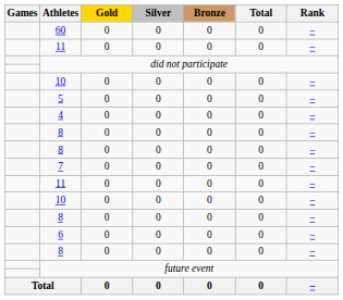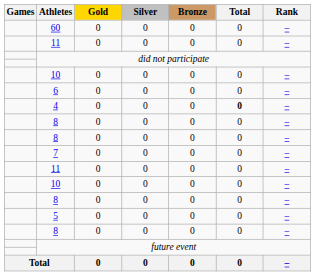 <table class="wikitable" style="text-align:center; font-size:90%;">
 <tr>
 <th>Games</th>
 <th>Athletes</th>
 <td style="background:gold; width:4.5em; font-weight:bold;">Gold</td>
 <td style="background:silver; width:4.5em; font-weight:bold;">Silver</td>
 <td style="background:#cc9966; width:4.5em; font-weight:bold;">Bronze</td>
 <th style="width:4.5em; font-weight:bold;">Total</th>
 <th style="width:4.5em; font-weight:bold;">Rank</th>
 </tr>
 <tr>
 <td align=left></td>
 <td><a href='#'>60</a></td>
 <td>0</td>
 <td>0</td>
 <td>0</td>
 <td>0</td>
 <td><a href='#'>–</a></td>
 </tr>
 <tr>
 <td align=left></td>
 <td><a href='#'>11</a></td>
 <td>0</td>
 <td>0</td>
 <td>0</td>
 <td>0</td>
 <td><a href='#'>–</a></td>
 </tr>
 <tr>
 <td align=left></td>
 <td colspan=6; rowspan=2><em>did not participate</em></td>
 </tr>
 <tr>
 <td align=left></td>
 </tr>
 <tr>
 <td align=left></td>
 <td><a href='#'>10</a></td>
 <td>0</td>
 <td>0</td>
 <td>0</td>
 <td>0</td>
 <td><a href='#'>–</a></td>
 </tr>
 <tr>
 <td align=left></td>
-<td><a href='#'>5</a></td>
+<td><a href='#'>6</a></td>
 <td>0</td>
 <td>0</td>
 <td>0</td>
 <td>0</td>
 <td><a href='#'>–</a></td>
 </tr>
 <tr>
 <td align=left></td>
 <td><a href='#'>4</a></td>
 <td>0</td>
 <td>0</td>
 <td>0</td>
-<td>0</td>
+<td><strong>0</strong></td>
 <td><a href='#'>–</a></td>
 </tr>
 <tr>
 <td align=left></td>
 <td><a href='#'>8</a></td>
 <td>0</td>
 <td>0</td>
 <td>0</td>
 <td>0</td>
 <td><a href='#'>–</a></td>
 </tr>
 <tr>
 <td align=left></td>
 <td><a href='#'>8</a></td>
 <td>0</td>
 <td>0</td>
 <td>0</td>
 <td>0</td>
 <td><a href='#'>–</a></td>
 </tr>
 <tr>
 <td align=left></td>
 <td><a href='#'>7</a></td>
 <td>0</td>
 <td>0</td>
 <td>0</td>
 <td>0</td>
 <td><a href='#'>–</a></td>
 </tr>
 <tr>
 <td align=left></td>
 <td><a href='#'>11</a></td>
 <td>0</td>
 <td>0</td>
 <td>0</td>
 <td>0</td>
 <td><a href='#'>–</a></td>
 </tr>
 <tr>
 <td align=left></td>
 <td><a href='#'>10</a></td>
 <td>0</td>
 <td>0</td>
 <td>0</td>
 <td>0</td>
 <td><a href='#'>–</a></td>
 </tr>
 <tr>
 <td align=left></td>
 <td><a href='#'>8</a></td>
 <td>0</td>
 <td>0</td>
 <td>0</td>
 <td>0</td>
 <td><a href='#'>–</a></td>
 </tr>
 <tr>
 <td align=left></td>
-<td><a href='#'>6</a></td>
+<td><a href='#'>5</a></td>
 <td>0</td>
 <td>0</td>
 <td>0</td>
 <td>0</td>
 <td><a href='#'>–</a></td>
 </tr>
 <tr>
 <td align=left></td>
 <td><a href='#'>8</a></td>
 <td>0</td>
 <td>0</td>
 <td>0</td>
 <td>0</td>
 <td><a href='#'>–</a></td>
 </tr>
 <tr>
 <td align=left></td>
 <td colspan=6; rowspan=2><em>future event</em></td>
 </tr>
 <tr>
 <td align=left></td>
 </tr>
 <tr>
 <th colspan=2>Total</th>
 <th>0</th>
 <th>0</th>
 <th>0</th>
 <th>0</th>
 <th><a href='#'>–</a></th>
 </tr>
 </table>
